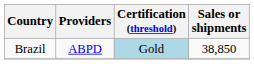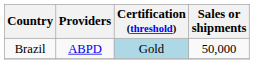 <table class="wikitable sortable">
 <tr>
 <th style="text-align:center;">Country</th>
 <th style="text-align:center;">Providers</th>
 <th style="text-align:center;">Certification<br><small>(<a href='#'>threshold</a>)</small></th>
 <th style="text-align:center;">Sales or<br>shipments</th>
 </tr>
 <tr>
 <td style="text-align:center;">Brazil</td>
 <td style="text-align:center;"><a href='#'>ABPD</a></td>
 <td style="background: lightblue; text-align:center;">Gold</td>
-<td style="text-align:center;">38,850</td>
+<td style="text-align:center;">50,000</td>
 </tr>
 <tr>
 </tr>
 </table>
